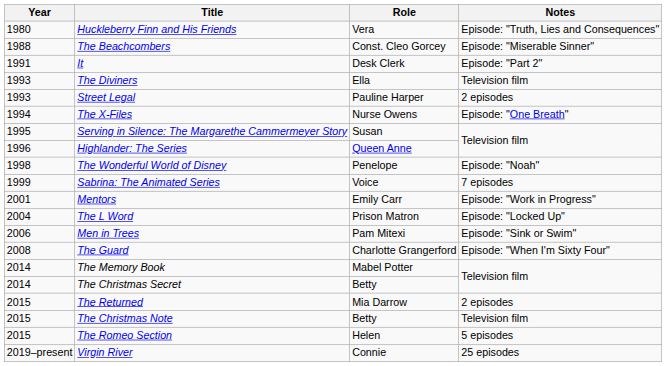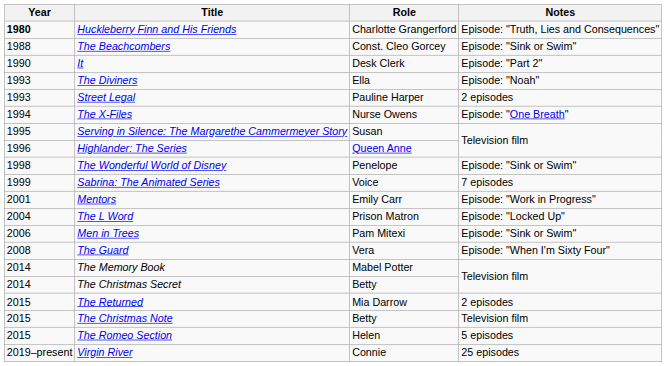 <table class="wikitable sortable">
 <tr>
 <th>Year</th>
 <th>Title</th>
 <th>Role</th>
 <th>Notes</th>
 </tr>
 <tr>
-<td>1980</td>
+<td><strong>1980</strong></td>
 <td><em><a href='#'>Huckleberry Finn and His Friends</a></em></td>
-<td>Vera</td>
+<td>Charlotte Grangerford</td>
 <td>Episode: "Truth, Lies and Consequences"</td>
 </tr>
 <tr>
 <td>1988</td>
 <td data-sort-value="Beachcombers, The"><em><a href='#'>The Beachcombers</a></em></td>
 <td>Const. Cleo Gorcey</td>
-<td>Episode: "Miserable Sinner"</td>
+<td>Episode: "Sink or Swim"</td>
 </tr>
 <tr>
-<td>1991</td>
+<td>1990</td>
 <td><em><a href='#'>It</a></em></td>
 <td>Desk Clerk</td>
 <td>Episode: "Part 2"</td>
 </tr>
 <tr>
 <td>1993</td>
 <td data-sort-value="Diviners, The"><em><a href='#'>The Diviners</a></em></td>
 <td>Ella</td>
-<td>Television film</td>
+<td>Episode: "Noah"</td>
 </tr>
 <tr>
 <td>1993</td>
 <td><a href='#'><em>Street Legal</em></a></td>
 <td>Pauline Harper</td>
 <td>2 episodes</td>
 </tr>
 <tr>
 <td>1994</td>
 <td data-sort-value="X-Files, The"><em><a href='#'>The X-Files</a></em></td>
 <td>Nurse Owens</td>
 <td>Episode: "<a href='#'>One Breath</a>"</td>
 </tr>
 <tr>
 <td>1995</td>
 <td><em><a href='#'>Serving in Silence: The Margarethe Cammermeyer Story</a></em></td>
 <td>Susan</td>
 <td rowspan="2">Television film</td>
 </tr>
 <tr>
 <td>1996</td>
 <td><em><a href='#'>Highlander: The Series</a></em></td>
 <td><a href='#'>Queen Anne</a></td>
 </tr>
 <tr>
 <td>1998</td>
 <td data-sort-value="Wonderful World of Disney, The"><em><a href='#'>The Wonderful World of Disney</a></em></td>
 <td>Penelope</td>
-<td>Episode: "Noah"</td>
+<td>Episode: "Sink or Swim"</td>
 </tr>
 <tr>
 <td>1999</td>
 <td><em><a href='#'>Sabrina: The Animated Series</a></em></td>
 <td>Voice</td>
 <td>7 episodes</td>
 </tr>
 <tr>
 <td>2001</td>
 <td><a href='#'><em>Mentors</em></a></td>
 <td>Emily Carr</td>
 <td>Episode: "Work in Progress"</td>
 </tr>
 <tr>
 <td>2004</td>
 <td data-sort-value="L Word, The"><em><a href='#'>The L Word</a></em></td>
 <td>Prison Matron</td>
 <td>Episode: "Locked Up"</td>
 </tr>
 <tr>
 <td>2006</td>
 <td><em><a href='#'>Men in Trees</a></em></td>
 <td>Pam Mitexi</td>
 <td>Episode: "Sink or Swim"</td>
 </tr>
 <tr>
 <td>2008</td>
 <td data-sort-value="Guard, The"><a href='#'><em>The Guard</em></a></td>
-<td>Charlotte Grangerford</td>
+<td>Vera</td>
 <td>Episode: "When I'm Sixty Four"</td>
 </tr>
 <tr>
 <td>2014</td>
 <td data-sort-value="Memory Book, The"><em>The Memory Book</em></td>
 <td>Mabel Potter</td>
 <td rowspan="2">Television film</td>
 </tr>
 <tr>
 <td>2014</td>
 <td data-sort-value="Christmas Secret, The"><em>The Christmas Secret</em></td>
 <td>Betty</td>
 </tr>
 <tr>
 <td>2015</td>
 <td data-sort-value="Returned, The"><a href='#'><em>The Returned</em></a></td>
 <td>Mia Darrow</td>
 <td>2 episodes</td>
 </tr>
 <tr>
 <td>2015</td>
 <td data-sort-value="Christmas Note, The"><em><a href='#'>The Christmas Note</a></em></td>
 <td>Betty</td>
 <td>Television film</td>
 </tr>
 <tr>
 <td>2015</td>
 <td data-sort-value="Romeo Section, The"><em><a href='#'>The Romeo Section</a></em></td>
 <td>Helen</td>
 <td>5 episodes</td>
 </tr>
 <tr>
 <td>2019–present</td>
 <td><a href='#'><em>Virgin River</em></a></td>
 <td>Connie</td>
 <td>25 episodes</td>
 </tr>
 </table>
